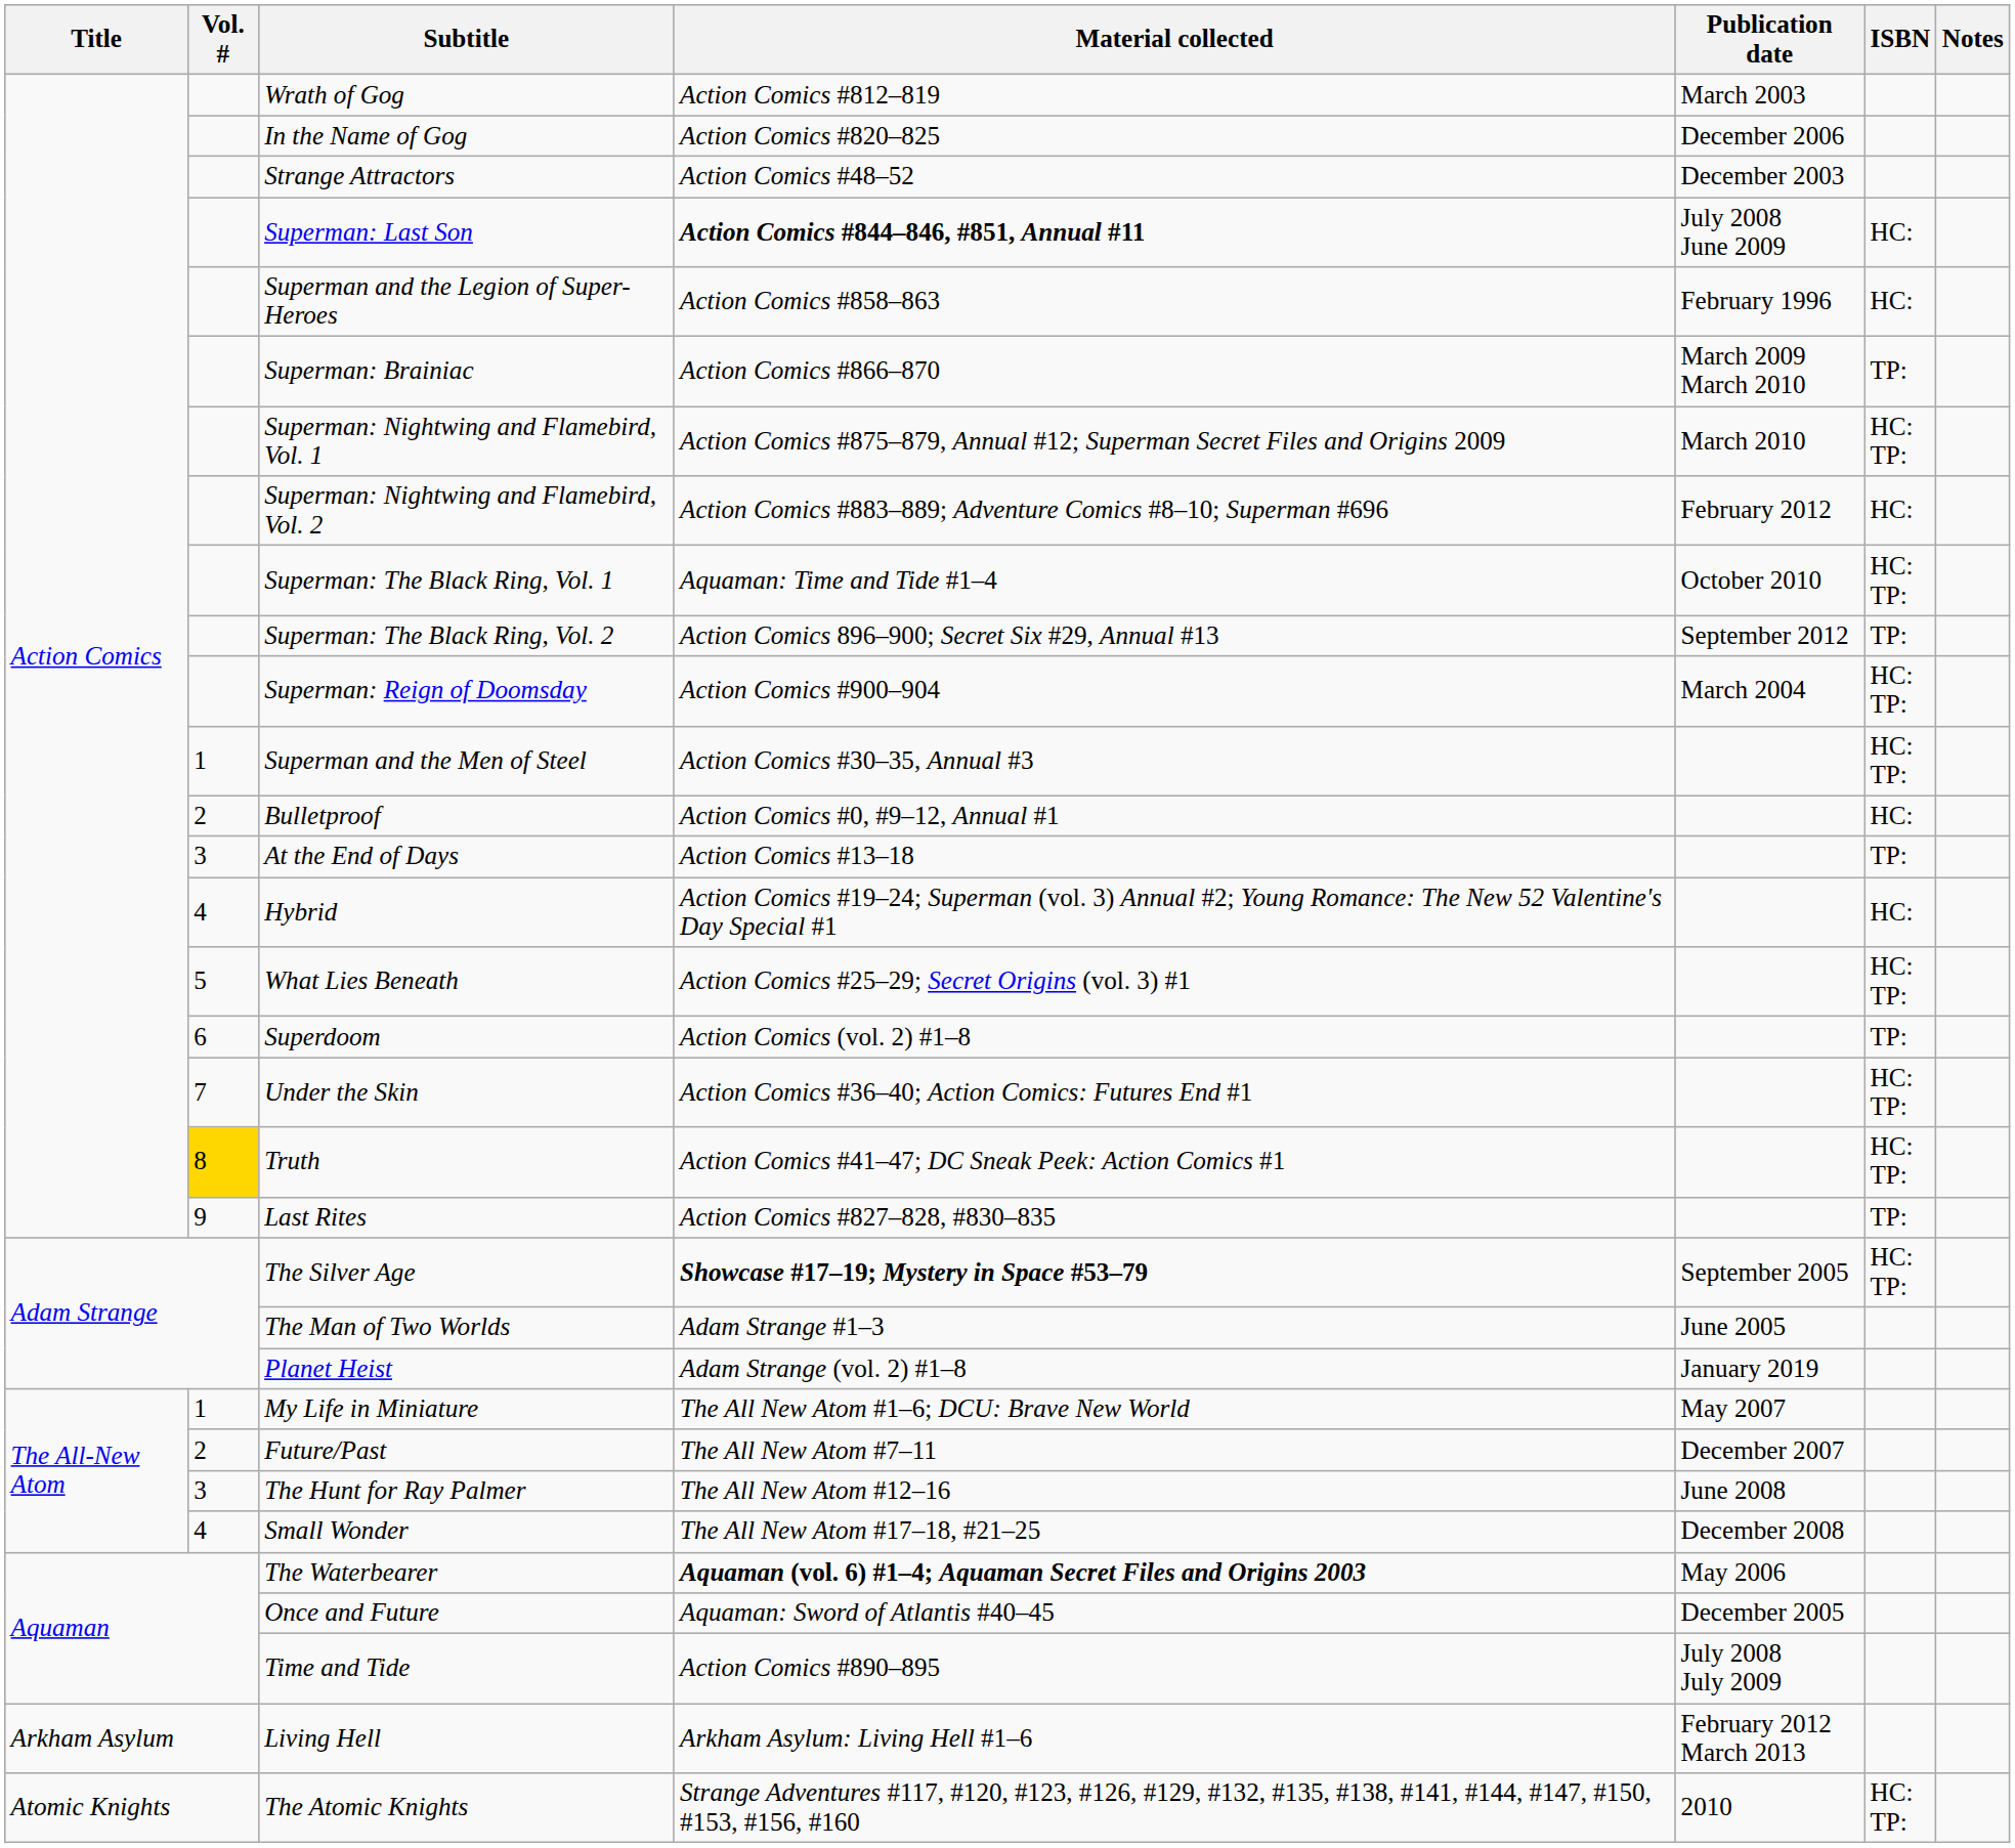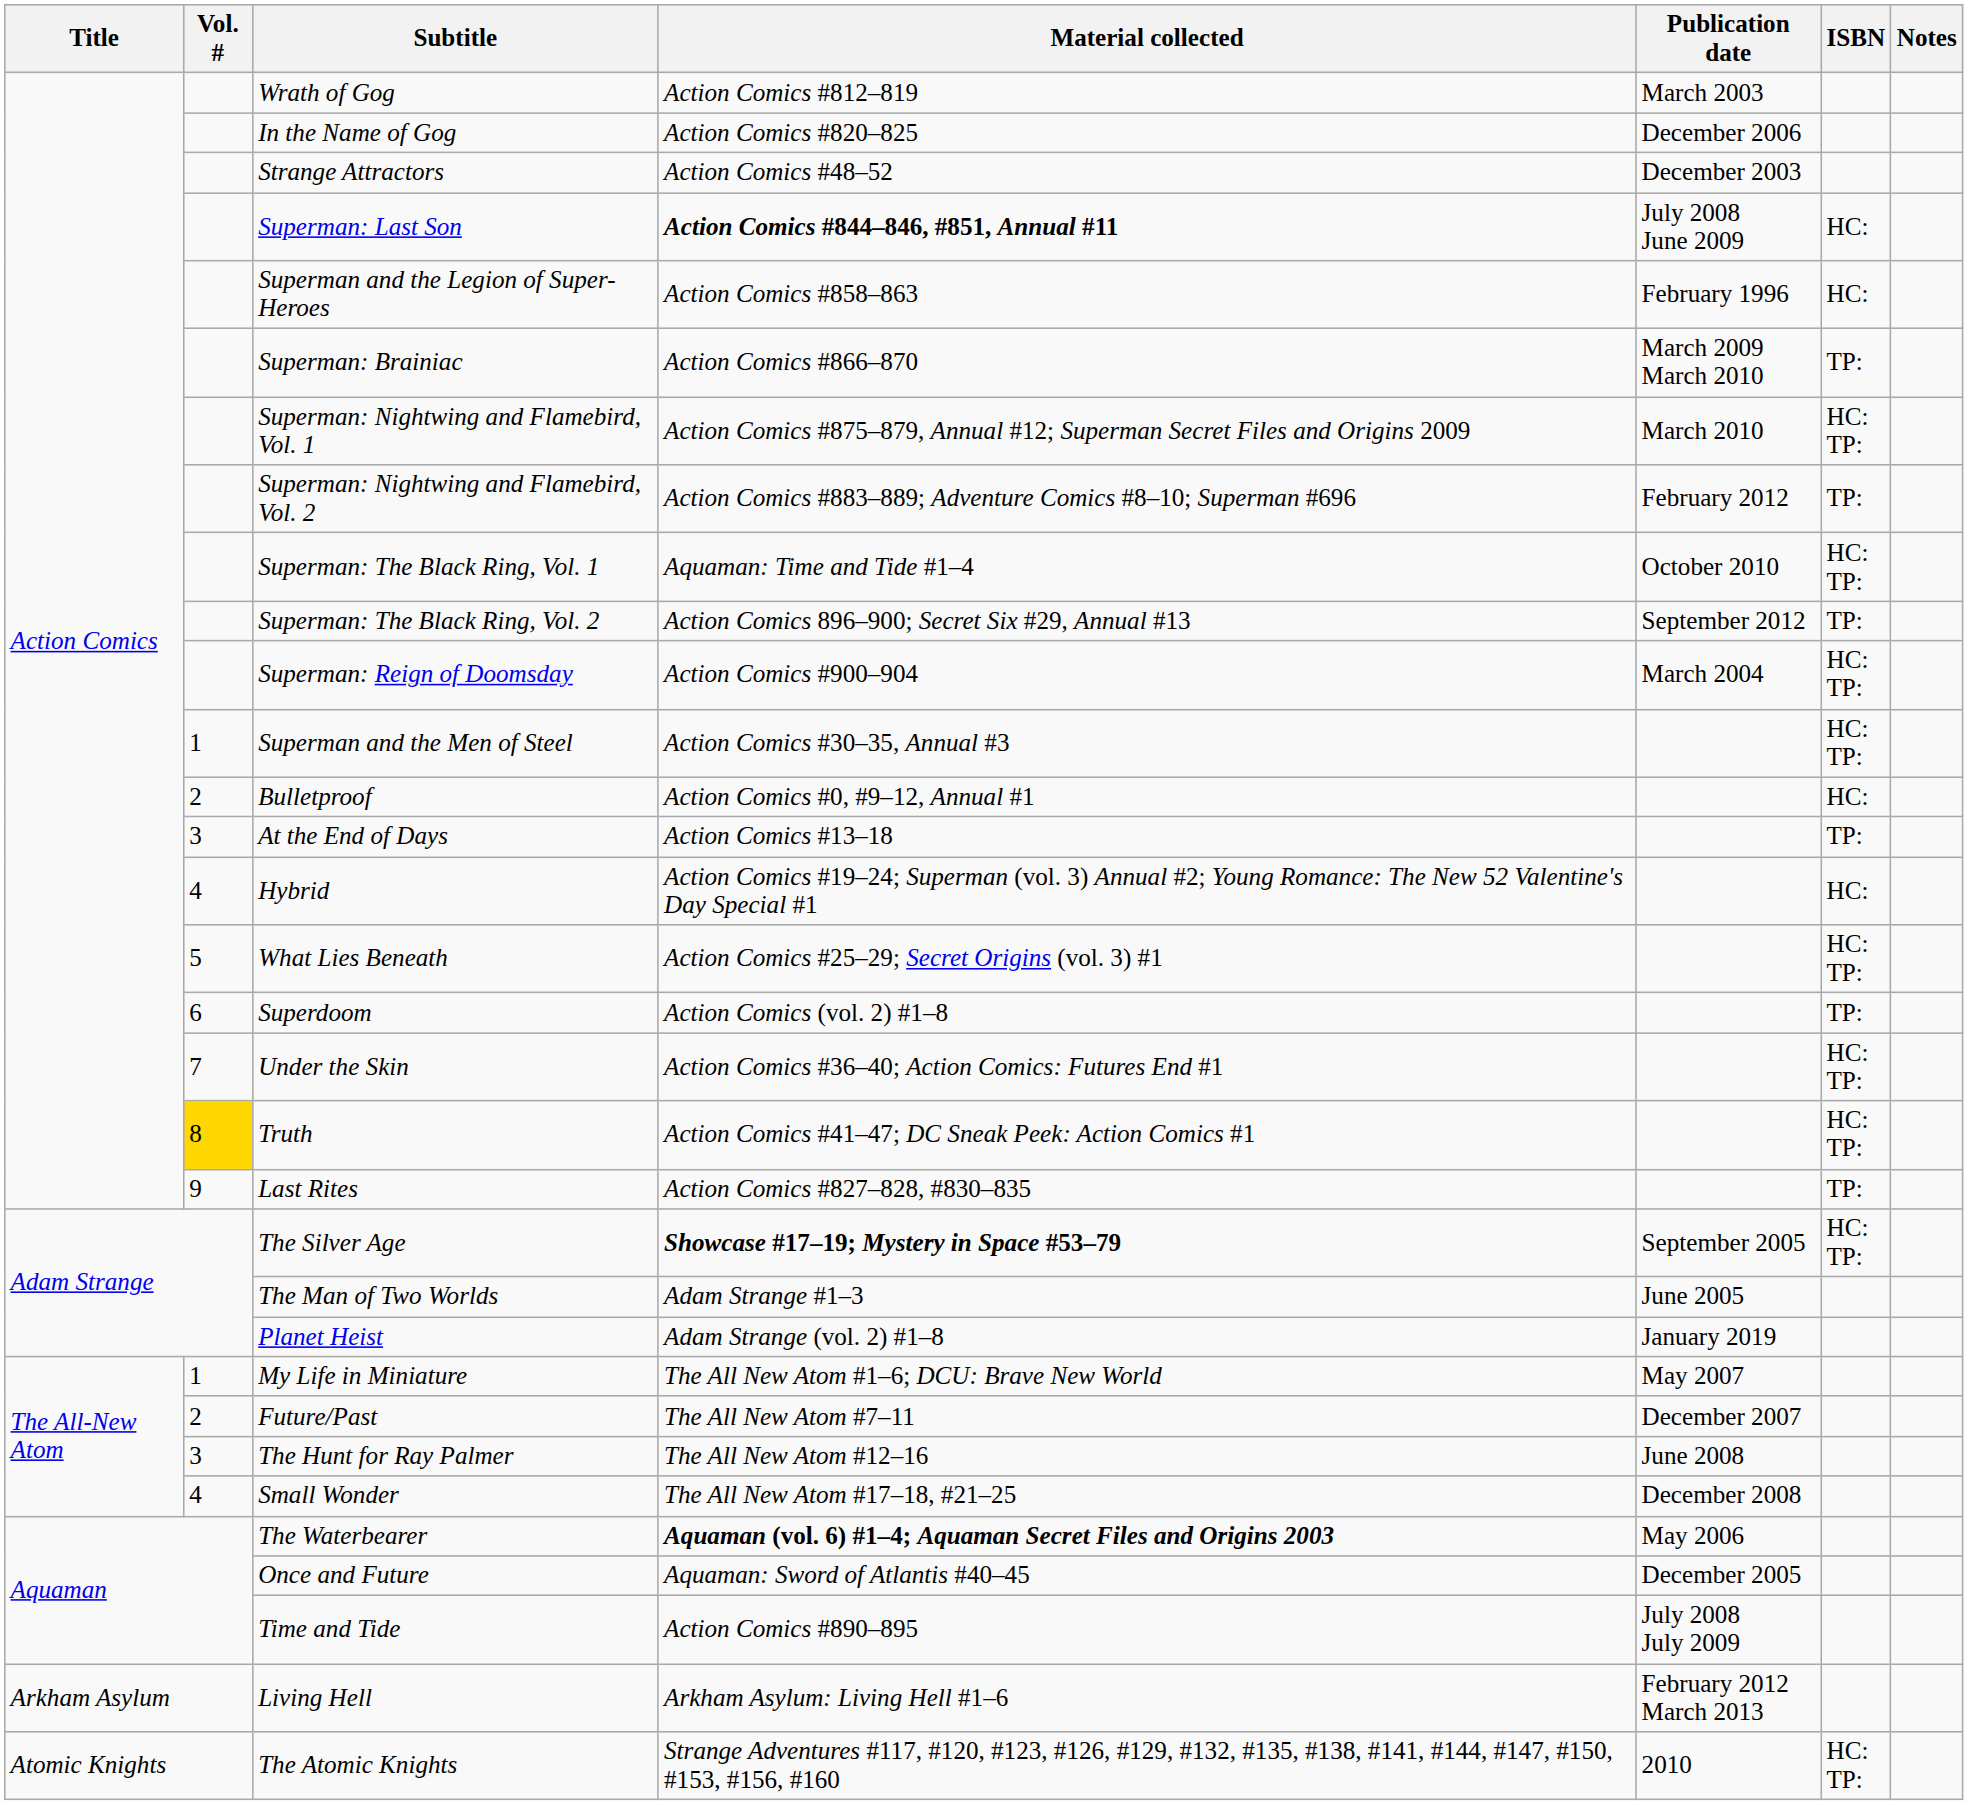 <table class="wikitable">
 <tr>
 <th>Title</th>
 <th>Vol. #</th>
 <th>Subtitle</th>
 <th>Material collected</th>
 <th>Publication date</th>
 <th>ISBN</th>
 <th>Notes</th>
 </tr>
 <tr>
 <td rowspan="20"><em><a href='#'>Action Comics</a></em></td>
 <td></td>
 <td><em>Wrath of Gog</em></td>
 <td><em>Action Comics</em> #812–819</td>
 <td>March 2003</td>
 <td></td>
 <td></td>
 </tr>
 <tr>
 <td></td>
 <td><em>In the Name of Gog</em></td>
 <td><em>Action Comics</em> #820–825</td>
 <td>December 2006</td>
 <td></td>
 <td></td>
 </tr>
 <tr>
 <td></td>
 <td><em>Strange Attractors</em></td>
 <td><em>Action Comics</em> #48–52</td>
 <td>December 2003</td>
 <td></td>
 <td></td>
 </tr>
 <tr>
 <td></td>
 <td><em><a href='#'>Superman: Last Son</a></em></td>
 <td><strong><em>Action Comics</em> #844–846, #851, <em>Annual</em> #11</strong></td>
 <td>July 2008<br>June 2009</td>
 <td>HC: </td>
 <td></td>
 </tr>
 <tr>
 <td></td>
 <td><em>Superman and the Legion of Super-Heroes</em></td>
 <td><em>Action Comics</em> #858–863</td>
 <td>February 1996</td>
 <td>HC: </td>
 <td></td>
 </tr>
 <tr>
 <td></td>
 <td><em>Superman: Brainiac</em></td>
 <td><em>Action Comics</em> #866–870</td>
 <td>March 2009<br>March 2010</td>
 <td>TP: </td>
 <td></td>
 </tr>
 <tr>
 <td></td>
 <td><em>Superman: Nightwing and Flamebird, Vol. 1</em></td>
 <td><em>Action Comics</em> #875–879, <em>Annual</em> #12; <em>Superman Secret Files and Origins</em> 2009</td>
 <td>March 2010</td>
 <td>HC: <br>TP: </td>
 <td></td>
 </tr>
 <tr>
 <td></td>
 <td><em>Superman: Nightwing and Flamebird, Vol. 2</em></td>
 <td><em>Action Comics</em> #883–889; <em>Adventure Comics</em> #8–10; <em>Superman</em> #696</td>
 <td>February 2012</td>
-<td>HC: </td>
+<td>TP: </td>
 <td></td>
 </tr>
 <tr>
 <td></td>
 <td><em>Superman: The Black Ring, Vol. 1</em></td>
 <td><em>Aquaman: Time and Tide</em> #1–4</td>
 <td>October 2010</td>
 <td>HC: <br>TP: </td>
 <td></td>
 </tr>
 <tr>
 <td></td>
 <td><em>Superman: The Black Ring, Vol. 2</em></td>
 <td><em>Action Comics</em> 896–900; <em>Secret Six</em> #29, <em>Annual</em> #13</td>
 <td>September 2012</td>
 <td>TP: </td>
 <td></td>
 </tr>
 <tr>
 <td></td>
 <td><em>Superman: <a href='#'>Reign of Doomsday</a></em></td>
 <td><em>Action Comics</em> #900–904</td>
 <td>March 2004</td>
 <td>HC: <br>TP: </td>
 <td></td>
 </tr>
 <tr>
 <td>1</td>
 <td><em>Superman and the Men of Steel</em></td>
 <td><em>Action Comics</em> #30–35, <em>Annual</em> #3</td>
 <td><br></td>
 <td>HC: <br>TP: </td>
 <td></td>
 </tr>
 <tr>
 <td>2</td>
 <td><em>Bulletproof</em></td>
 <td><em>Action Comics</em> #0, #9–12, <em>Annual</em> #1</td>
 <td><br></td>
 <td>HC: </td>
 <td></td>
 </tr>
 <tr>
 <td>3</td>
 <td><em>At the End of Days</em></td>
 <td><em>Action Comics</em> #13–18</td>
 <td></td>
 <td>TP: </td>
 <td></td>
 </tr>
 <tr>
 <td>4</td>
 <td><em>Hybrid</em></td>
 <td><em>Action Comics</em> #19–24; <em>Superman</em> (vol. 3) <em>Annual</em> #2; <em>Young Romance: The New 52 Valentine's Day Special</em> #1</td>
 <td><br></td>
 <td>HC: </td>
 <td></td>
 </tr>
 <tr>
 <td>5</td>
 <td><em>What Lies Beneath</em></td>
 <td><em>Action Comics</em> #25–29; <em><a href='#'>Secret Origins</a></em> (vol. 3) #1</td>
 <td><br></td>
 <td>HC: <br>TP: </td>
 <td></td>
 </tr>
 <tr>
 <td>6</td>
 <td><em>Superdoom</em></td>
 <td><em>Action Comics</em> (vol. 2) #1–8</td>
 <td><br></td>
 <td>TP: </td>
 <td></td>
 </tr>
 <tr>
 <td>7</td>
 <td><em>Under the Skin</em></td>
 <td><em>Action Comics</em> #36–40; <em>Action Comics: Futures End</em> #1</td>
 <td><br></td>
 <td>HC: <br>TP: </td>
 <td></td>
 </tr>
 <tr>
 <td style="background: gold;">8</td>
 <td><em>Truth</em></td>
 <td><em>Action Comics</em> #41–47; <em>DC Sneak Peek: Action Comics</em> #1</td>
 <td><br></td>
 <td>HC: <br>TP: </td>
 <td></td>
 </tr>
 <tr>
 <td>9</td>
 <td><em>Last Rites</em></td>
 <td><em>Action Comics</em> #827–828, #830–835</td>
 <td><br></td>
 <td>TP: </td>
 <td></td>
 </tr>
 <tr>
 <td colspan="2" rowspan="3"><em><a href='#'>Adam Strange</a></em></td>
 <td><em>The Silver Age</em></td>
 <td><strong><em>Showcase</em> #17–19; <em>Mystery in Space</em> #53–79</strong></td>
 <td style="white-space:nowrap">September 2005</td>
 <td>HC: <br>TP: </td>
 <td></td>
 </tr>
 <tr>
 <td><em>The Man of Two Worlds</em></td>
 <td><em>Adam Strange</em> #1–3</td>
 <td>June 2005</td>
 <td></td>
 <td></td>
 </tr>
 <tr>
 <td><em><a href='#'>Planet Heist</a></em></td>
 <td><em>Adam Strange</em> (vol. 2) #1–8</td>
 <td>January 2019</td>
 <td></td>
 <td></td>
 </tr>
 <tr>
 <td rowspan="4"><em><a href='#'>The All-New Atom</a></em></td>
 <td>1</td>
 <td><em>My Life in Miniature</em></td>
 <td><em>The All New Atom</em> #1–6; <em>DCU: Brave New World</em></td>
 <td>May 2007</td>
 <td></td>
 <td></td>
 </tr>
 <tr>
 <td>2</td>
 <td><em>Future/Past</em></td>
 <td><em>The All New Atom</em> #7–11</td>
 <td>December 2007</td>
 <td></td>
 <td></td>
 </tr>
 <tr>
 <td>3</td>
 <td><em>The Hunt for Ray Palmer</em></td>
 <td><em>The All New Atom</em> #12–16</td>
 <td>June 2008</td>
 <td></td>
 <td></td>
 </tr>
 <tr>
 <td>4</td>
 <td><em>Small Wonder</em></td>
 <td><em>The All New Atom</em> #17–18, #21–25</td>
 <td>December 2008</td>
 <td></td>
 <td></td>
 </tr>
 <tr>
 <td colspan="2" rowspan="3"><em><a href='#'>Aquaman</a></em></td>
 <td><em>The Waterbearer</em></td>
 <td><strong><em>Aquaman</em> (vol. 6) #1–4; <em>Aquaman Secret Files and Origins 2003</em></strong></td>
 <td>May 2006</td>
 <td></td>
 <td></td>
 </tr>
 <tr>
 <td><em>Once and Future</em></td>
 <td><em>Aquaman: Sword of Atlantis</em> #40–45</td>
 <td>December 2005</td>
 <td></td>
 <td></td>
 </tr>
 <tr>
 <td><em>Time and Tide</em></td>
 <td><em>Action Comics</em> #890–895</td>
 <td>July 2008<br>July 2009</td>
 <td></td>
 <td></td>
 </tr>
 <tr>
 <td colspan="2"><em>Arkham Asylum</em></td>
 <td><em>Living Hell</em></td>
 <td><em>Arkham Asylum: Living Hell</em> #1–6</td>
 <td>February 2012<br>March 2013</td>
 <td></td>
 <td></td>
 </tr>
 <tr>
 <td colspan="2"><em>Atomic Knights</em></td>
 <td><em>The Atomic Knights</em></td>
 <td><em>Strange Adventures</em> #117, #120, #123, #126, #129, #132, #135, #138, #141, #144, #147, #150, #153, #156, #160</td>
 <td>2010</td>
 <td>HC: <br>TP: </td>
 <td></td>
 </tr>
 </table>
